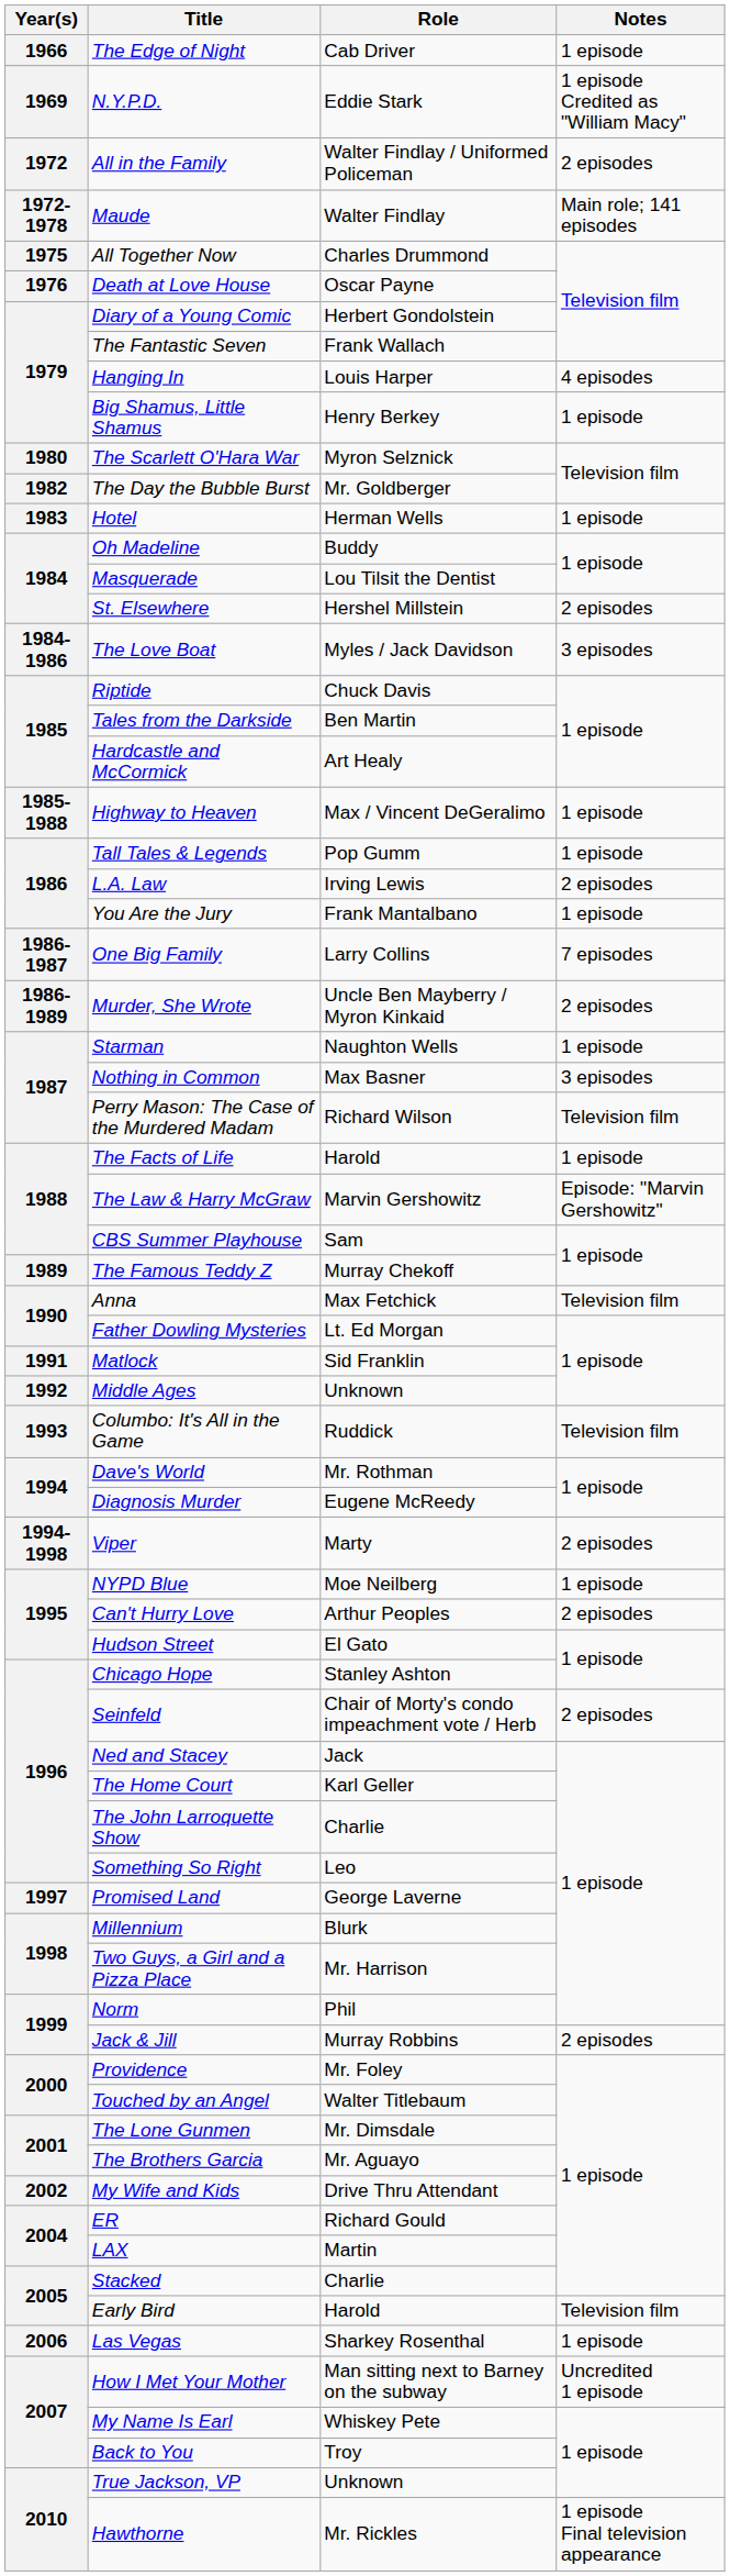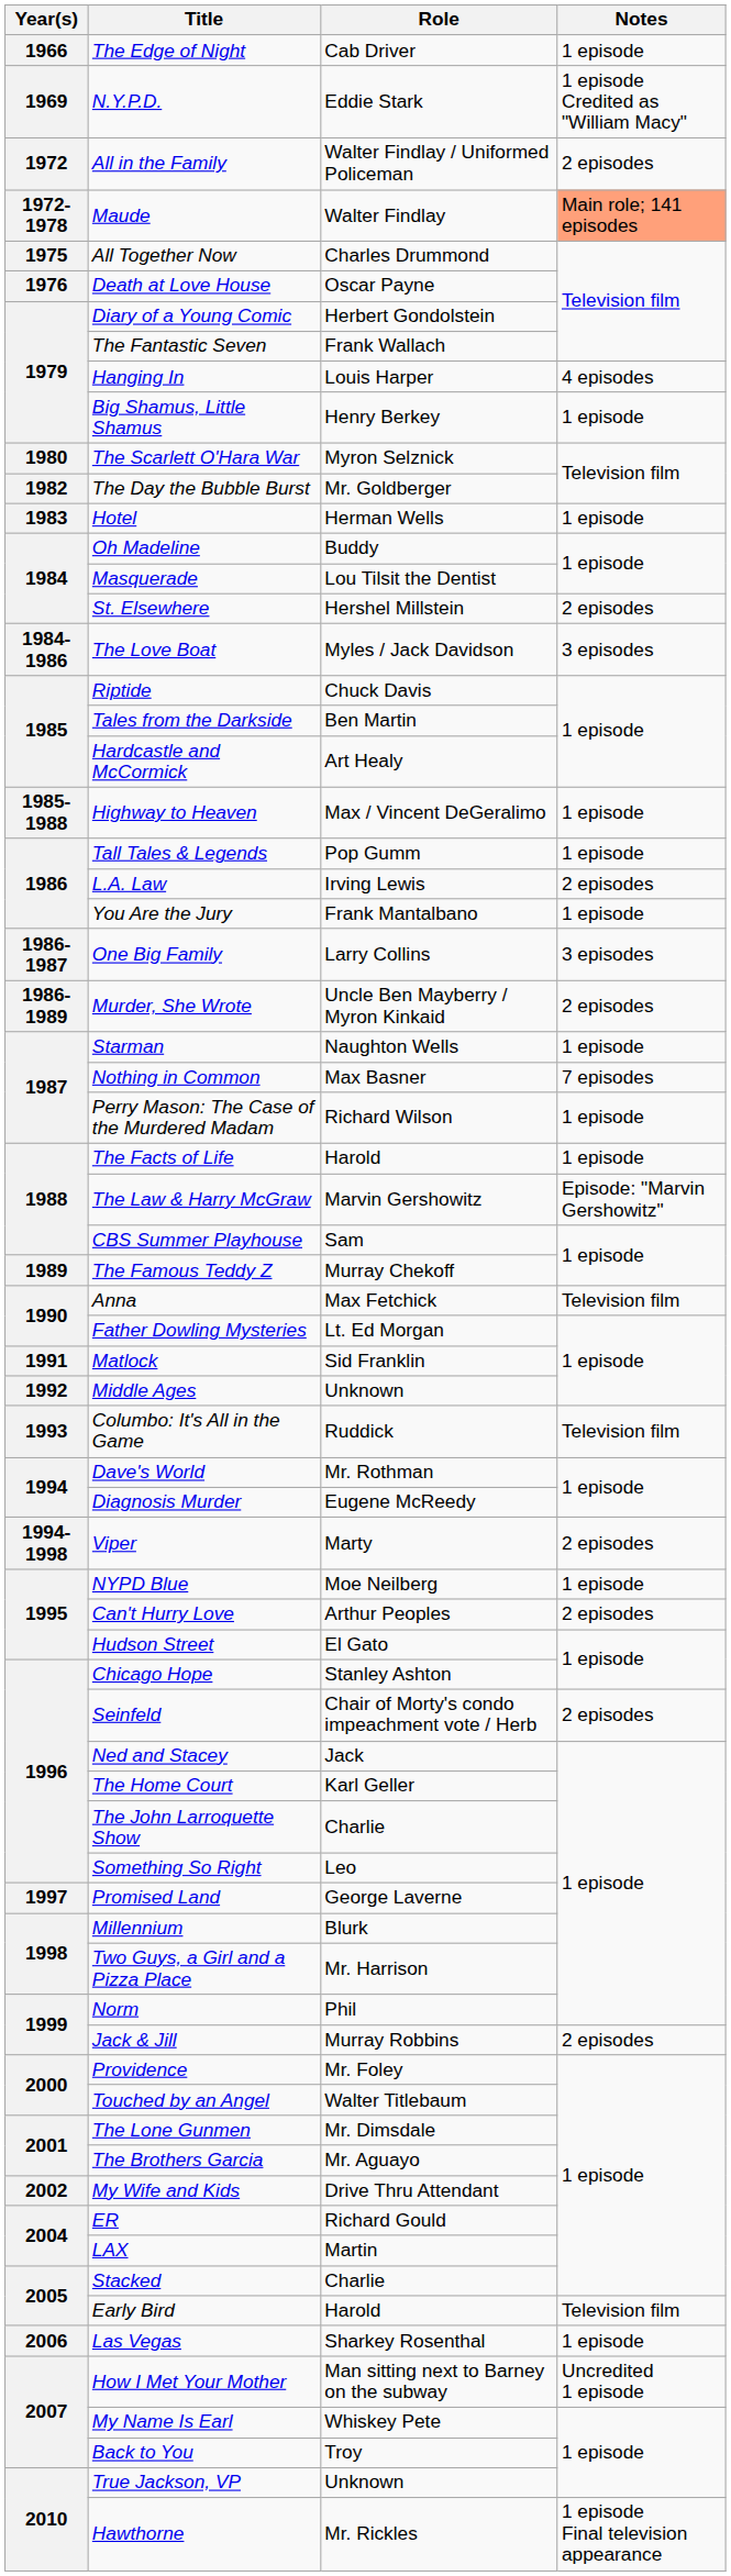 <table class=wikitable unsortable>
 <tr>
 <th>Year(s)</th>
 <th>Title</th>
 <th>Role</th>
 <th>Notes</th>
 </tr>
 <tr>
 <th>1966</th>
 <td><em><a href='#'>The Edge of Night</a></em></td>
 <td>Cab Driver</td>
 <td>1 episode</td>
 </tr>
 <tr>
 <th>1969</th>
 <td><em><a href='#'>N.Y.P.D.</a></em></td>
 <td>Eddie Stark</td>
 <td>1 episode<br>Credited as "William Macy"</td>
 </tr>
 <tr>
 <th>1972</th>
 <td><em><a href='#'>All in the Family</a></em></td>
 <td>Walter Findlay / Uniformed Policeman</td>
 <td>2 episodes</td>
 </tr>
 <tr>
 <th>1972-1978</th>
 <td><em><a href='#'>Maude</a></em></td>
 <td>Walter Findlay</td>
-<td>Main role; 141 episodes</td>
+<td style="background: lightsalmon;">Main role; 141 episodes</td>
 </tr>
 <tr>
 <th>1975</th>
 <td><em>All Together Now</em></td>
 <td>Charles Drummond</td>
 <td rowspan=4><a href='#'>Television film</a></td>
 </tr>
 <tr>
 <th>1976</th>
 <td><em><a href='#'>Death at Love House</a></em></td>
 <td>Oscar Payne</td>
 </tr>
 <tr>
 <th rowspan=4>1979</th>
 <td><em><a href='#'>Diary of a Young Comic</a></em></td>
 <td>Herbert Gondolstein</td>
 </tr>
 <tr>
 <td><em>The Fantastic Seven</em></td>
 <td>Frank Wallach</td>
 </tr>
 <tr>
 <td><em><a href='#'>Hanging In</a></em></td>
 <td>Louis Harper</td>
 <td>4 episodes</td>
 </tr>
 <tr>
 <td><em><a href='#'>Big Shamus, Little Shamus</a></em></td>
 <td>Henry Berkey</td>
 <td>1 episode</td>
 </tr>
 <tr>
 <th>1980</th>
 <td><em><a href='#'>The Scarlett O'Hara War</a></em></td>
 <td>Myron Selznick</td>
 <td rowspan=2>Television film</td>
 </tr>
 <tr>
 <th>1982</th>
 <td><em>The Day the Bubble Burst</em></td>
 <td>Mr. Goldberger</td>
 </tr>
 <tr>
 <th>1983</th>
 <td><em><a href='#'>Hotel</a></em></td>
 <td>Herman Wells</td>
 <td>1 episode</td>
 </tr>
 <tr>
 <th rowspan=3>1984</th>
 <td><em><a href='#'>Oh Madeline</a></em></td>
 <td>Buddy</td>
 <td rowspan=2>1 episode</td>
 </tr>
 <tr>
 <td><em><a href='#'>Masquerade</a></em></td>
 <td>Lou Tilsit the Dentist</td>
 </tr>
 <tr>
 <td><em><a href='#'>St. Elsewhere</a></em></td>
 <td>Hershel Millstein</td>
 <td>2 episodes</td>
 </tr>
 <tr>
 <th>1984-1986</th>
 <td><em><a href='#'>The Love Boat</a></em></td>
 <td>Myles / Jack Davidson</td>
 <td>3 episodes</td>
 </tr>
 <tr>
 <th rowspan=3>1985</th>
 <td><em><a href='#'>Riptide</a></em></td>
 <td>Chuck Davis</td>
 <td rowspan=3>1 episode</td>
 </tr>
 <tr>
 <td><em><a href='#'>Tales from the Darkside</a></em></td>
 <td>Ben Martin</td>
 </tr>
 <tr>
 <td><em><a href='#'>Hardcastle and McCormick</a></em></td>
 <td>Art Healy</td>
 </tr>
 <tr>
 <th>1985-1988</th>
 <td><em><a href='#'>Highway to Heaven</a></em></td>
 <td>Max / Vincent DeGeralimo</td>
 <td>1 episode</td>
 </tr>
 <tr>
 <th rowspan=3>1986</th>
 <td><em><a href='#'>Tall Tales & Legends</a></em></td>
 <td>Pop Gumm</td>
 <td>1 episode</td>
 </tr>
 <tr>
 <td><em><a href='#'>L.A. Law</a></em></td>
 <td>Irving Lewis</td>
 <td>2 episodes</td>
 </tr>
 <tr>
 <td><em>You Are the Jury</em></td>
 <td>Frank Mantalbano</td>
 <td>1 episode</td>
 </tr>
 <tr>
 <th>1986-1987</th>
 <td><em><a href='#'>One Big Family</a></em></td>
 <td>Larry Collins</td>
-<td>7 episodes</td>
+<td>3 episodes</td>
 </tr>
 <tr>
 <th>1986-1989</th>
 <td><em><a href='#'>Murder, She Wrote</a></em></td>
 <td>Uncle Ben Mayberry / Myron Kinkaid</td>
 <td>2 episodes</td>
 </tr>
 <tr>
 <th rowspan=3>1987</th>
 <td><em><a href='#'>Starman</a></em></td>
 <td>Naughton Wells</td>
 <td>1 episode</td>
 </tr>
 <tr>
 <td><em><a href='#'>Nothing in Common</a></em></td>
 <td>Max Basner</td>
-<td>3 episodes</td>
+<td>7 episodes</td>
 </tr>
 <tr>
 <td><em>Perry Mason: The Case of the Murdered Madam</em></td>
 <td>Richard Wilson</td>
-<td>Television film</td>
+<td>1 episode</td>
 </tr>
 <tr>
 <th rowspan=3>1988</th>
 <td><em><a href='#'>The Facts of Life</a></em></td>
 <td>Harold</td>
 <td>1 episode</td>
 </tr>
 <tr>
 <td><em><a href='#'>The Law & Harry McGraw</a></em></td>
 <td>Marvin Gershowitz</td>
 <td>Episode: "Marvin Gershowitz"</td>
 </tr>
 <tr>
 <td><em><a href='#'>CBS Summer Playhouse</a></em></td>
 <td>Sam</td>
 <td rowspan=2>1 episode</td>
 </tr>
 <tr>
 <th>1989</th>
 <td><em><a href='#'>The Famous Teddy Z</a></em></td>
 <td>Murray Chekoff</td>
 </tr>
 <tr>
 <th rowspan=2>1990</th>
 <td><em>Anna</em></td>
 <td>Max Fetchick</td>
 <td>Television film</td>
 </tr>
 <tr>
 <td><em><a href='#'>Father Dowling Mysteries</a></em></td>
 <td>Lt. Ed Morgan</td>
 <td rowspan=3>1 episode</td>
 </tr>
 <tr>
 <th>1991</th>
 <td><em><a href='#'>Matlock</a></em></td>
 <td>Sid Franklin</td>
 </tr>
 <tr>
 <th>1992</th>
 <td><em><a href='#'>Middle Ages</a></em></td>
 <td>Unknown</td>
 </tr>
 <tr>
 <th>1993</th>
 <td><em>Columbo: It's All in the Game</em></td>
 <td>Ruddick</td>
 <td>Television film</td>
 </tr>
 <tr>
 <th rowspan=2>1994</th>
 <td><em><a href='#'>Dave's World</a></em></td>
 <td>Mr. Rothman</td>
 <td rowspan=2>1 episode</td>
 </tr>
 <tr>
 <td><em><a href='#'>Diagnosis Murder</a></em></td>
 <td>Eugene McReedy</td>
 </tr>
 <tr>
 <th>1994-1998</th>
 <td><em><a href='#'>Viper</a></em></td>
 <td>Marty</td>
 <td>2 episodes</td>
 </tr>
 <tr>
 <th rowspan=3>1995</th>
 <td><em><a href='#'>NYPD Blue</a></em></td>
 <td>Moe Neilberg</td>
 <td>1 episode</td>
 </tr>
 <tr>
 <td><em><a href='#'>Can't Hurry Love</a></em></td>
 <td>Arthur Peoples</td>
 <td>2 episodes</td>
 </tr>
 <tr>
 <td><em><a href='#'>Hudson Street</a></em></td>
 <td>El Gato</td>
 <td rowspan=2>1 episode</td>
 </tr>
 <tr>
 <th rowspan=6>1996</th>
 <td><em><a href='#'>Chicago Hope</a></em></td>
 <td>Stanley Ashton</td>
 </tr>
 <tr>
 <td><em><a href='#'>Seinfeld</a></em></td>
 <td>Chair of Morty's condo impeachment vote / Herb</td>
 <td>2 episodes</td>
 </tr>
 <tr>
 <td><em><a href='#'>Ned and Stacey</a></em></td>
 <td>Jack</td>
 <td rowspan=8>1 episode</td>
 </tr>
 <tr>
 <td><em><a href='#'>The Home Court</a></em></td>
 <td>Karl Geller</td>
 </tr>
 <tr>
 <td><em><a href='#'>The John Larroquette Show</a></em></td>
 <td>Charlie</td>
 </tr>
 <tr>
 <td><em><a href='#'>Something So Right</a></em></td>
 <td>Leo</td>
 </tr>
 <tr>
 <th>1997</th>
 <td><em><a href='#'>Promised Land</a></em></td>
 <td>George Laverne</td>
 </tr>
 <tr>
 <th rowspan=2>1998</th>
 <td><em><a href='#'>Millennium</a></em></td>
 <td>Blurk</td>
 </tr>
 <tr>
 <td><em><a href='#'>Two Guys, a Girl and a Pizza Place</a></em></td>
 <td>Mr. Harrison</td>
 </tr>
 <tr>
 <th rowspan=2>1999</th>
 <td><em><a href='#'>Norm</a></em></td>
 <td>Phil</td>
 </tr>
 <tr>
 <td><em><a href='#'>Jack & Jill</a></em></td>
 <td>Murray Robbins</td>
 <td>2 episodes</td>
 </tr>
 <tr>
 <th rowspan=2>2000</th>
 <td><em><a href='#'>Providence</a></em></td>
 <td>Mr. Foley</td>
 <td rowspan=8>1 episode</td>
 </tr>
 <tr>
 <td><em><a href='#'>Touched by an Angel</a></em></td>
 <td>Walter Titlebaum</td>
 </tr>
 <tr>
 <th rowspan=2>2001</th>
 <td><em><a href='#'>The Lone Gunmen</a></em></td>
 <td>Mr. Dimsdale</td>
 </tr>
 <tr>
 <td><em><a href='#'>The Brothers Garcia</a></em></td>
 <td>Mr. Aguayo</td>
 </tr>
 <tr>
 <th>2002</th>
 <td><em><a href='#'>My Wife and Kids</a></em></td>
 <td>Drive Thru Attendant</td>
 </tr>
 <tr>
 <th rowspan=2>2004</th>
 <td><em><a href='#'>ER</a></em></td>
 <td>Richard Gould</td>
 </tr>
 <tr>
 <td><em><a href='#'>LAX</a></em></td>
 <td>Martin</td>
 </tr>
 <tr>
 <th rowspan=2>2005</th>
 <td><em><a href='#'>Stacked</a></em></td>
 <td>Charlie</td>
 </tr>
 <tr>
 <td><em>Early Bird</em></td>
 <td>Harold</td>
 <td>Television film</td>
 </tr>
 <tr>
 <th>2006</th>
 <td><em><a href='#'>Las Vegas</a></em></td>
 <td>Sharkey Rosenthal</td>
 <td>1 episode</td>
 </tr>
 <tr>
 <th rowspan=3>2007</th>
 <td><em><a href='#'>How I Met Your Mother</a></em></td>
 <td>Man sitting next to Barney on the subway</td>
 <td>Uncredited<br>1 episode</td>
 </tr>
 <tr>
 <td><em><a href='#'>My Name Is Earl</a></em></td>
 <td>Whiskey Pete</td>
 <td rowspan=3>1 episode</td>
 </tr>
 <tr>
 <td><em><a href='#'>Back to You</a></em></td>
 <td>Troy</td>
 </tr>
 <tr>
 <th rowspan=2>2010</th>
 <td><em><a href='#'>True Jackson, VP</a></em></td>
 <td>Unknown</td>
 </tr>
 <tr>
 <td><em><a href='#'>Hawthorne</a></em></td>
 <td>Mr. Rickles</td>
 <td>1 episode<br>Final television appearance</td>
 </tr>
 </table>
